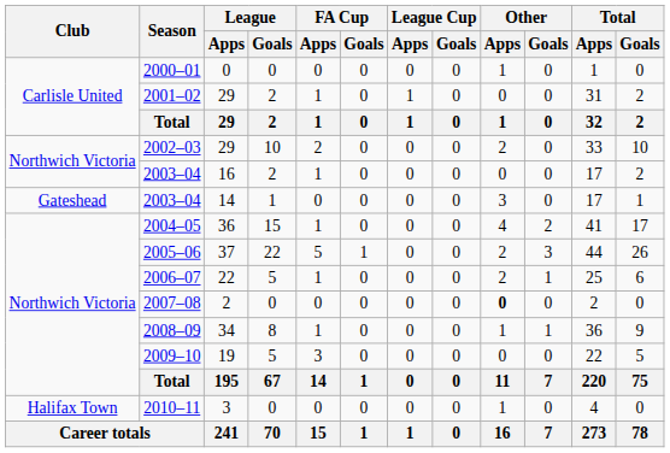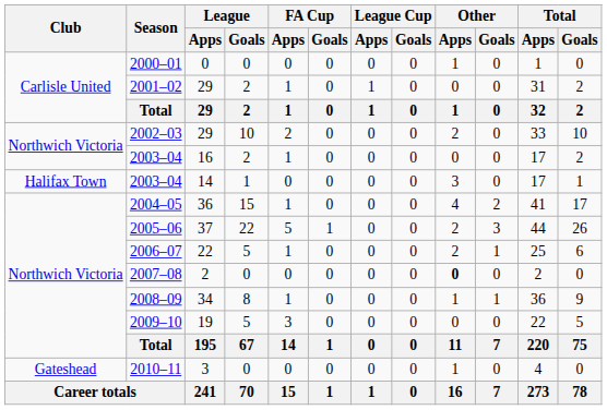 <table class="wikitable" style="text-align: center;">
 <tr>
 <th rowspan="2">Club</th>
 <th rowspan="2">Season</th>
 <th colspan="2">League</th>
 <th colspan="2">FA Cup</th>
 <th colspan="2">League Cup</th>
 <th colspan="2">Other</th>
 <th colspan="2">Total</th>
 </tr>
 <tr>
 <th>Apps</th>
 <th>Goals</th>
 <th>Apps</th>
 <th>Goals</th>
 <th>Apps</th>
 <th>Goals</th>
 <th>Apps</th>
 <th>Goals</th>
 <th>Apps</th>
 <th>Goals</th>
 </tr>
 <tr>
 <td rowspan="3" valign="center"><a href='#'>Carlisle United</a></td>
 <td><a href='#'>2000–01</a></td>
 <td>0</td>
 <td>0</td>
 <td>0</td>
 <td>0</td>
 <td>0</td>
 <td>0</td>
 <td>1</td>
 <td>0</td>
 <td>1</td>
 <td>0</td>
 </tr>
 <tr>
 <td><a href='#'>2001–02</a></td>
 <td>29</td>
 <td>2</td>
 <td>1</td>
 <td>0</td>
 <td>1</td>
 <td>0</td>
 <td>0</td>
 <td>0</td>
 <td>31</td>
 <td>2</td>
 </tr>
 <tr>
 <th>Total</th>
 <th>29</th>
 <th>2</th>
 <th>1</th>
 <th>0</th>
 <th>1</th>
 <th>0</th>
 <th>1</th>
 <th>0</th>
 <th>32</th>
 <th>2</th>
 </tr>
 <tr>
 <td rowspan="2" valign="center"><a href='#'>Northwich Victoria</a></td>
 <td><a href='#'>2002–03</a></td>
 <td>29</td>
 <td>10</td>
 <td>2</td>
 <td>0</td>
 <td>0</td>
 <td>0</td>
 <td>2</td>
 <td>0</td>
 <td>33</td>
 <td>10</td>
 </tr>
 <tr>
 <td><a href='#'>2003–04</a></td>
 <td>16</td>
 <td>2</td>
 <td>1</td>
 <td>0</td>
 <td>0</td>
 <td>0</td>
 <td>0</td>
 <td>0</td>
 <td>17</td>
 <td>2</td>
 </tr>
 <tr>
-<td rowspan="1" valign="center"><a href='#'>Gateshead</a></td>
+<td rowspan="1" valign="center"><a href='#'>Halifax Town</a></td>
 <td><a href='#'>2003–04</a></td>
 <td>14</td>
 <td>1</td>
 <td>0</td>
 <td>0</td>
 <td>0</td>
 <td>0</td>
 <td>3</td>
 <td>0</td>
 <td>17</td>
 <td>1</td>
 </tr>
 <tr>
 <td rowspan="7" valign="center"><a href='#'>Northwich Victoria</a></td>
 <td><a href='#'>2004–05</a></td>
 <td>36</td>
 <td>15</td>
 <td>1</td>
 <td>0</td>
 <td>0</td>
 <td>0</td>
 <td>4</td>
 <td>2</td>
 <td>41</td>
 <td>17</td>
 </tr>
 <tr>
 <td><a href='#'>2005–06</a></td>
 <td>37</td>
 <td>22</td>
 <td>5</td>
 <td>1</td>
 <td>0</td>
 <td>0</td>
 <td>2</td>
 <td>3</td>
 <td>44</td>
 <td>26</td>
 </tr>
 <tr>
 <td><a href='#'>2006–07</a></td>
 <td>22</td>
 <td>5</td>
 <td>1</td>
 <td>0</td>
 <td>0</td>
 <td>0</td>
 <td>2</td>
 <td>1</td>
 <td>25</td>
 <td>6</td>
 </tr>
 <tr>
 <td><a href='#'>2007–08</a></td>
 <td>2</td>
 <td>0</td>
 <td>0</td>
 <td>0</td>
 <td>0</td>
 <td>0</td>
 <td><strong>0</strong></td>
 <td>0</td>
 <td>2</td>
 <td>0</td>
 </tr>
 <tr>
 <td><a href='#'>2008–09</a></td>
 <td>34</td>
 <td>8</td>
 <td>1</td>
 <td>0</td>
 <td>0</td>
 <td>0</td>
 <td>1</td>
 <td>1</td>
 <td>36</td>
 <td>9</td>
 </tr>
 <tr>
 <td><a href='#'>2009–10</a></td>
 <td>19</td>
 <td>5</td>
 <td>3</td>
 <td>0</td>
 <td>0</td>
 <td>0</td>
 <td>0</td>
 <td>0</td>
 <td>22</td>
 <td>5</td>
 </tr>
 <tr>
 <th>Total</th>
 <th>195</th>
 <th>67</th>
 <th>14</th>
 <th>1</th>
 <th>0</th>
 <th>0</th>
 <th>11</th>
 <th>7</th>
 <th>220</th>
 <th>75</th>
 </tr>
 <tr>
-<td rowspan="1" valign="center"><a href='#'>Halifax Town</a></td>
+<td rowspan="1" valign="center"><a href='#'>Gateshead</a></td>
 <td><a href='#'>2010–11</a></td>
 <td>3</td>
 <td>0</td>
 <td>0</td>
 <td>0</td>
 <td>0</td>
 <td>0</td>
 <td>1</td>
 <td>0</td>
 <td>4</td>
 <td>0</td>
 </tr>
 <tr>
 <th colspan="2">Career totals</th>
 <th>241</th>
 <th>70</th>
 <th>15</th>
 <th>1</th>
 <th>1</th>
 <th>0</th>
 <th>16</th>
 <th>7</th>
 <th>273</th>
 <th>78</th>
 </tr>
 </table>
